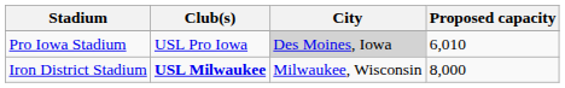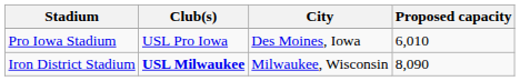 <table class="wikitable sortable">
 <tr>
 <th>Stadium</th>
 <th>Club(s)</th>
 <th>City</th>
 <th>Proposed capacity</th>
 </tr>
 <tr style="background:#f4f4f4;">
 </tr>
 <tr>
 <td><a href='#'>Pro Iowa Stadium</a></td>
 <td><a href='#'>USL Pro Iowa</a></td>
-<td style="background: lightgrey;"><a href='#'>Des Moines</a>, Iowa</td>
+<td><a href='#'>Des Moines</a>, Iowa</td>
 <td>6,010</td>
 </tr>
 <tr>
 <td><a href='#'>Iron District Stadium</a></td>
 <td><strong><a href='#'>USL Milwaukee</a></strong></td>
 <td><a href='#'>Milwaukee</a>, Wisconsin</td>
-<td>8,000</td>
+<td>8,090</td>
 </tr>
 </table>
